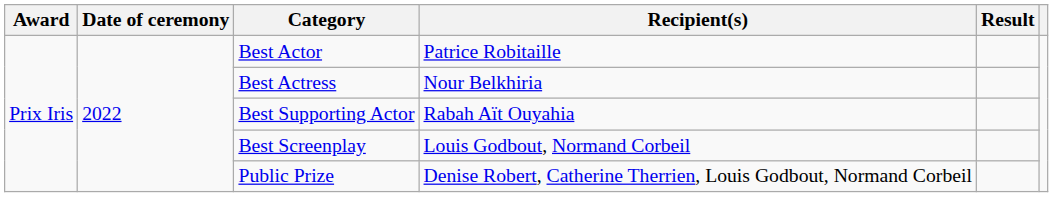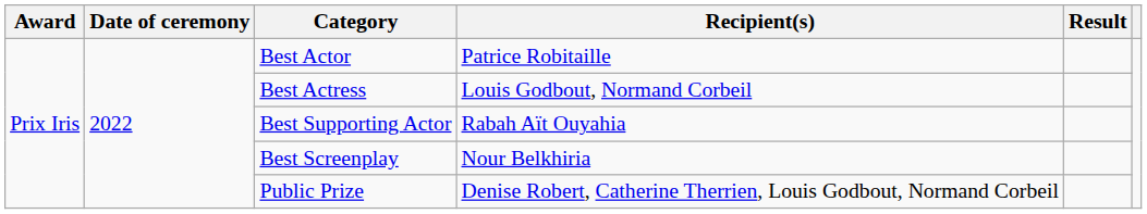 <table class="wikitable plainrowheaders sortable">
 <tr>
 <th scope="col">Award</th>
 <th scope="col">Date of ceremony</th>
 <th scope="col">Category</th>
 <th scope="col">Recipient(s)</th>
 <th scope="col">Result</th>
 <th scope="col" class="unsortable"></th>
 </tr>
 <tr>
 <td rowspan=5><a href='#'>Prix Iris</a></td>
 <td rowspan=5><a href='#'>2022</a></td>
 <td><a href='#'>Best Actor</a></td>
 <td><a href='#'>Patrice Robitaille</a></td>
 <td></td>
 <td rowspan=5></td>
 </tr>
 <tr>
 <td><a href='#'>Best Actress</a></td>
-<td><a href='#'>Nour Belkhiria</a></td>
+<td><a href='#'>Louis Godbout</a>, <a href='#'>Normand Corbeil</a></td>
 <td></td>
 </tr>
 <tr>
 <td><a href='#'>Best Supporting Actor</a></td>
 <td><a href='#'>Rabah Aït Ouyahia</a></td>
 <td></td>
 </tr>
 <tr>
 <td><a href='#'>Best Screenplay</a></td>
-<td><a href='#'>Louis Godbout</a>, <a href='#'>Normand Corbeil</a></td>
+<td><a href='#'>Nour Belkhiria</a></td>
 <td></td>
 </tr>
 <tr>
 <td><a href='#'>Public Prize</a></td>
 <td><a href='#'>Denise Robert</a>, <a href='#'>Catherine Therrien</a>, Louis Godbout, Normand Corbeil</td>
 <td></td>
 </tr>
 </table>
